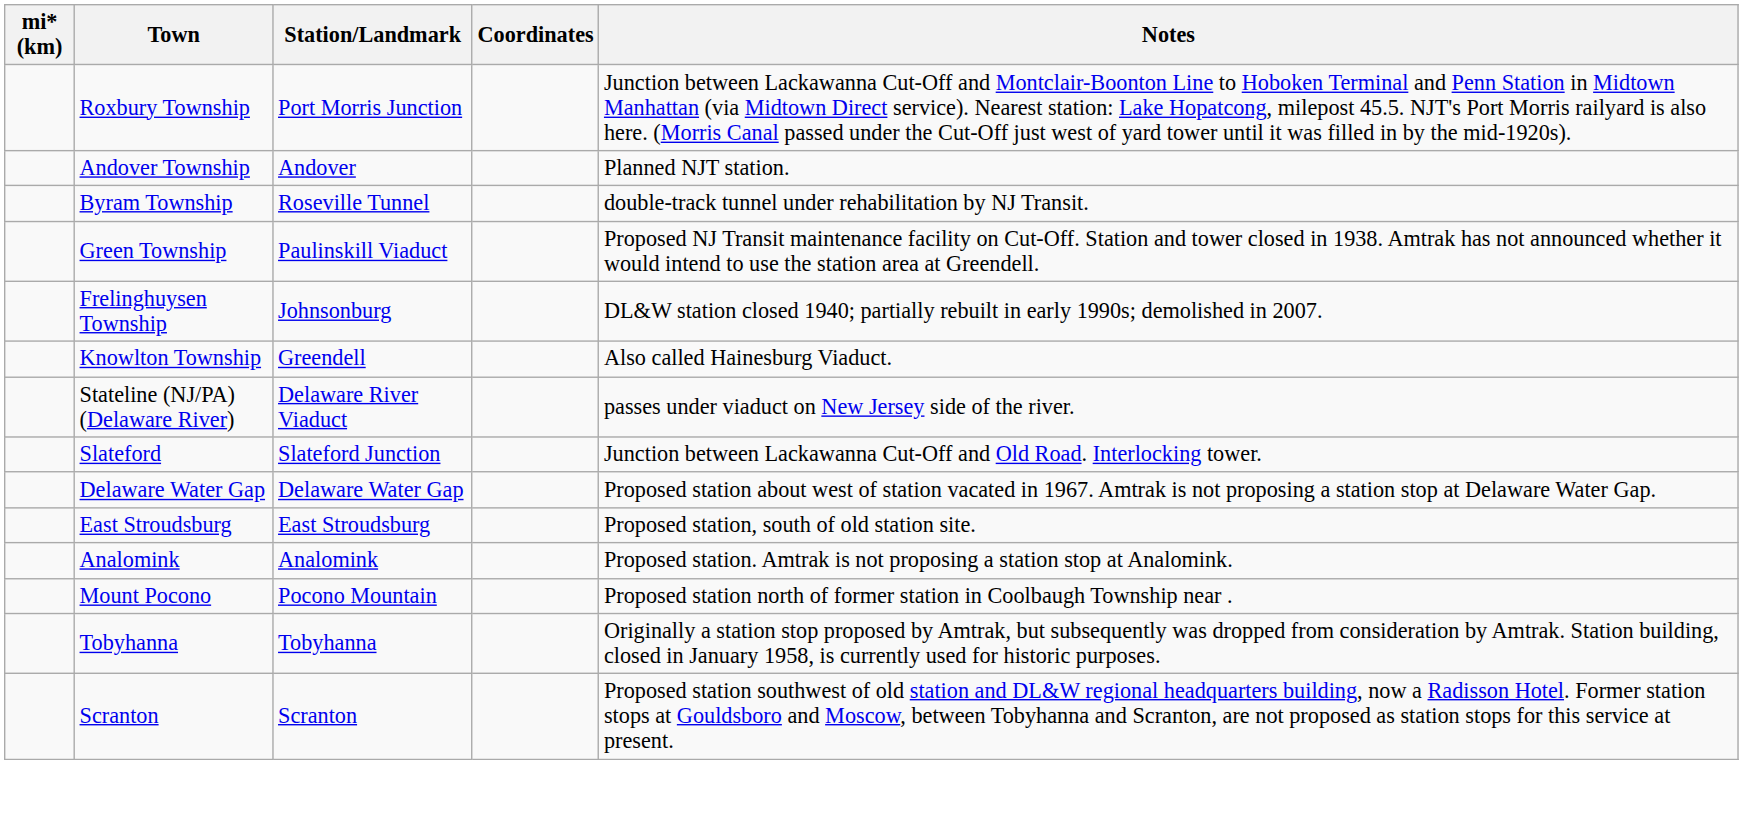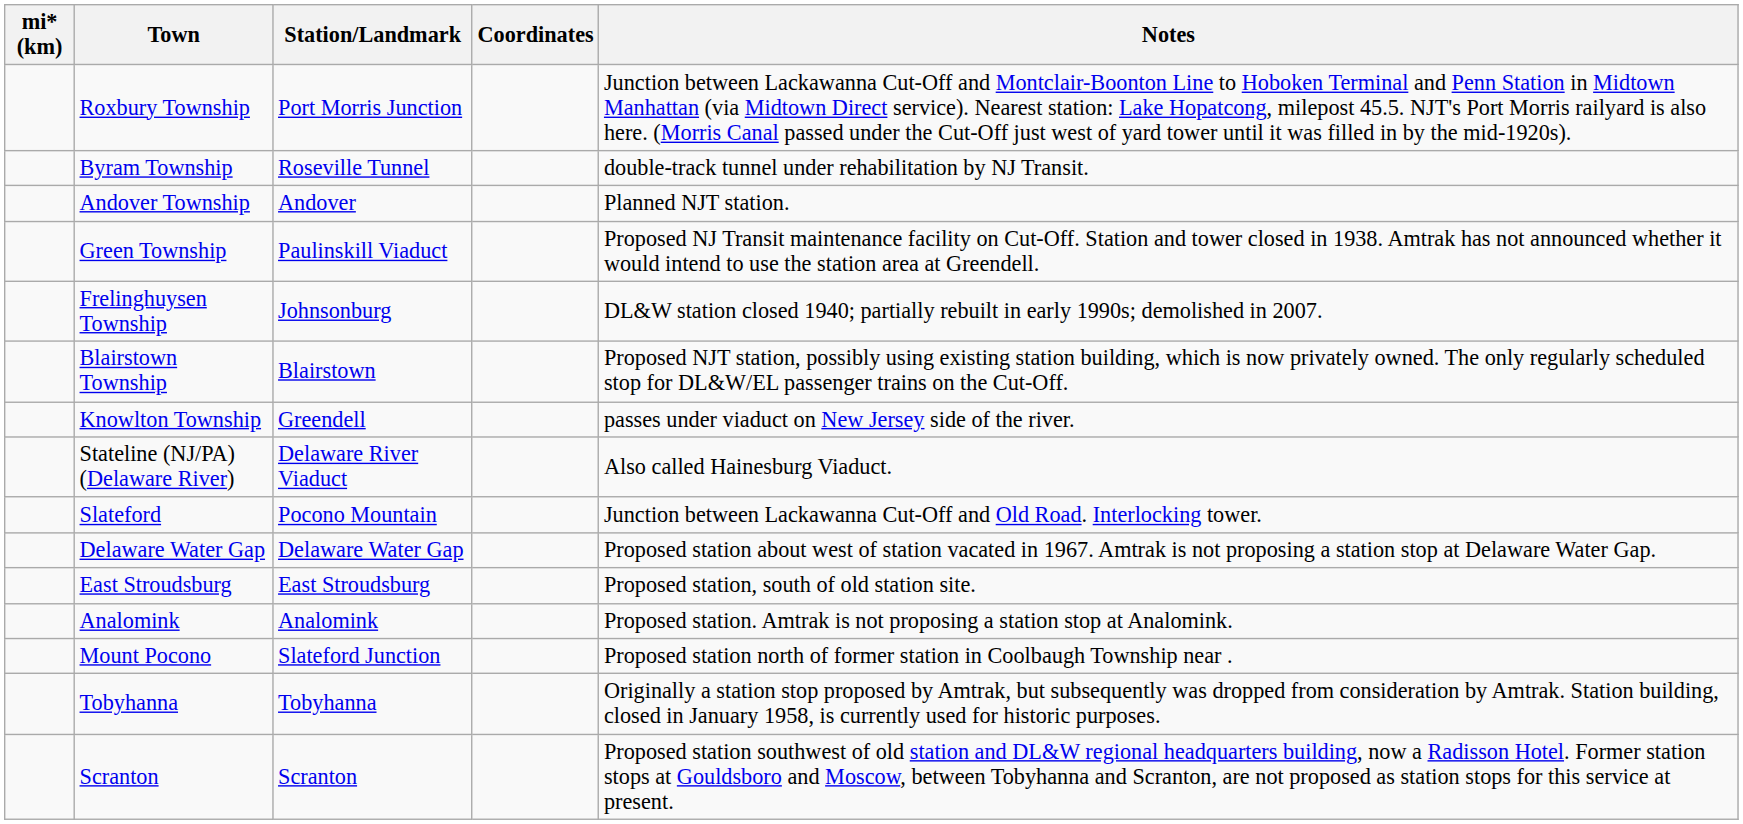 <table class="wikitable">
 <tr>
 <th>mi* (km)</th>
 <th>Town</th>
 <th>Station/Landmark</th>
 <th>Coordinates</th>
 <th>Notes</th>
 </tr>
 <tr>
 <td></td>
 <td><a href='#'>Roxbury Township</a></td>
 <td><a href='#'>Port Morris Junction</a></td>
 <td></td>
 <td>Junction between Lackawanna Cut-Off and <a href='#'>Montclair-Boonton Line</a> to <a href='#'>Hoboken Terminal</a> and <a href='#'>Penn Station</a> in <a href='#'>Midtown Manhattan</a> (via <a href='#'>Midtown Direct</a> service). Nearest station: <a href='#'>Lake Hopatcong</a>, milepost 45.5. NJT's Port Morris railyard is also here. (<a href='#'>Morris Canal</a> passed under the Cut-Off just west of yard tower until it was filled in by the mid-1920s).</td>
 </tr>
 <tr>
 <td></td>
+<td><a href='#'>Byram Township</a></td>
+<td><a href='#'>Roseville Tunnel</a></td>
+<td></td>
+<td> double-track tunnel under rehabilitation by NJ Transit.</td>
+</tr>
+<tr>
+<td></td>
 <td><a href='#'>Andover Township</a></td>
 <td><a href='#'>Andover</a></td>
 <td></td>
 <td>Planned NJT station.</td>
-</tr>
-<tr>
-<td></td>
-<td><a href='#'>Byram Township</a></td>
-<td><a href='#'>Roseville Tunnel</a></td>
-<td></td>
-<td> double-track tunnel under rehabilitation by NJ Transit.</td>
 </tr>
 <tr>
 <td></td>
 <td><a href='#'>Green Township</a></td>
 <td><a href='#'>Paulinskill Viaduct</a></td>
 <td></td>
 <td>Proposed NJ Transit maintenance facility on Cut-Off. Station and tower closed in 1938.  Amtrak has not announced whether it would intend to use the station area at Greendell.</td>
 </tr>
 <tr>
 <td></td>
 <td><a href='#'>Frelinghuysen Township</a></td>
 <td><a href='#'>Johnsonburg</a></td>
 <td></td>
 <td>DL&W station closed 1940; partially rebuilt in early 1990s; demolished in 2007.</td>
 </tr>
 <tr>
 <td></td>
+<td><a href='#'>Blairstown Township</a></td>
+<td><a href='#'>Blairstown</a></td>
+<td></td>
+<td>Proposed NJT station, possibly using existing station building, which is now privately owned. The only regularly scheduled stop for DL&W/EL passenger trains on the Cut-Off.</td>
+</tr>
+<tr>
+<td></td>
 <td><a href='#'>Knowlton Township</a></td>
 <td><a href='#'>Greendell</a></td>
 <td></td>
-<td>Also called Hainesburg Viaduct.</td>
+<td> passes under viaduct on <a href='#'>New Jersey</a> side of the river.</td>
 </tr>
 <tr>
 <td></td>
 <td>Stateline (NJ/PA)(<a href='#'>Delaware River</a>)</td>
 <td><a href='#'>Delaware River Viaduct</a></td>
 <td></td>
-<td> passes under viaduct on <a href='#'>New Jersey</a> side of the river.</td>
+<td>Also called Hainesburg Viaduct.</td>
 </tr>
 <tr>
 <td></td>
 <td><a href='#'>Slateford</a></td>
-<td><a href='#'>Slateford Junction</a></td>
+<td><a href='#'>Pocono Mountain</a></td>
 <td></td>
 <td>Junction between Lackawanna Cut-Off and <a href='#'>Old Road</a>. <a href='#'>Interlocking</a> tower.</td>
 </tr>
 <tr>
 <td></td>
 <td><a href='#'>Delaware Water Gap</a></td>
 <td><a href='#'>Delaware Water Gap</a></td>
 <td></td>
 <td>Proposed station about  west of station vacated in 1967.  Amtrak is not proposing a station stop at Delaware Water Gap.</td>
 </tr>
 <tr>
 <td></td>
 <td><a href='#'>East Stroudsburg</a></td>
 <td><a href='#'>East Stroudsburg</a></td>
 <td></td>
 <td>Proposed station, south of old station site.</td>
 </tr>
 <tr>
 <td></td>
 <td><a href='#'>Analomink</a></td>
 <td><a href='#'>Analomink</a></td>
 <td></td>
 <td>Proposed station. Amtrak is not proposing a station stop at Analomink.</td>
 </tr>
 <tr>
 <td></td>
 <td><a href='#'>Mount Pocono</a></td>
-<td><a href='#'>Pocono Mountain</a></td>
+<td><a href='#'>Slateford Junction</a></td>
 <td></td>
 <td>Proposed station north of former station in Coolbaugh Township near .</td>
 </tr>
 <tr>
 <td></td>
 <td><a href='#'>Tobyhanna</a></td>
 <td><a href='#'>Tobyhanna</a></td>
 <td></td>
 <td>Originally a station stop proposed by Amtrak, but subsequently was dropped from consideration by Amtrak. Station building, closed in January 1958, is currently used for historic purposes.</td>
 </tr>
 <tr>
 <td></td>
 <td><a href='#'>Scranton</a></td>
 <td><a href='#'>Scranton</a></td>
 <td></td>
 <td>Proposed station southwest of old <a href='#'>station and DL&W regional headquarters building</a>, now a <a href='#'>Radisson Hotel</a>. Former station stops at <a href='#'>Gouldsboro</a> and <a href='#'>Moscow</a>, between Tobyhanna and Scranton, are not proposed as station stops for this service at present.</td>
 </tr>
 </table>
